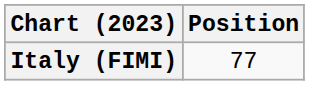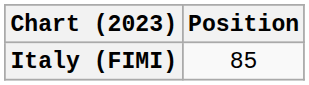 <table class="wikitable plainrowheaders" style="text-align:center">
 <tr>
 <th scope="col">Chart (2023)</th>
 <th scope="col">Position</th>
 </tr>
 <tr>
 <th scope="row">Italy (FIMI)</th>
-<td>77</td>
+<td>85</td>
 </tr>
 </table>
